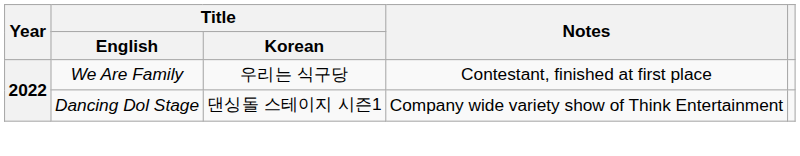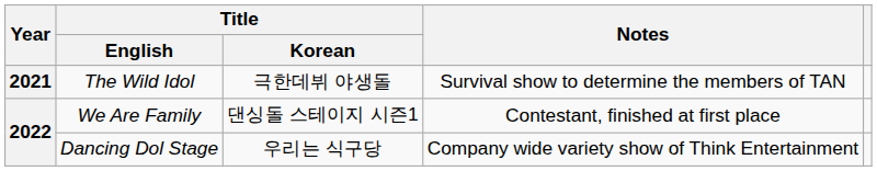 <table class="wikitable sortable plainrowheaders" style="text-align:center;">
 <tr>
 <th scope="col" rowspan="2">Year</th>
 <th scope="col" colspan="2">Title</th>
 <th scope="col" rowspan="2" class="unsortable">Notes</th>
 <th scope="col" rowspan="2" class="unsortable"></th>
 </tr>
 <tr>
 <th scope="col">English</th>
 <th scope="col">Korean</th>
 </tr>
 <tr>
+<th scope="row" rowspan="1">2021</th>
+<td><em>The Wild Idol</em></td>
+<td>극한데뷔 야생돌</td>
+<td>Survival show to determine the members of TAN</td>
+<td></td>
+</tr>
+<tr>
 <th scope="row" rowspan="2">2022</th>
 <td><em>We Are Family</em></td>
-<td>우리는 식구당</td>
+<td>댄싱돌 스테이지 시즌1</td>
 <td>Contestant, finished at first place</td>
 <td></td>
 </tr>
 <tr>
 <td><em>Dancing Dol Stage</em></td>
-<td>댄싱돌 스테이지 시즌1</td>
+<td>우리는 식구당</td>
 <td>Company wide variety show of Think Entertainment</td>
 <td></td>
 </tr>
 </table>
